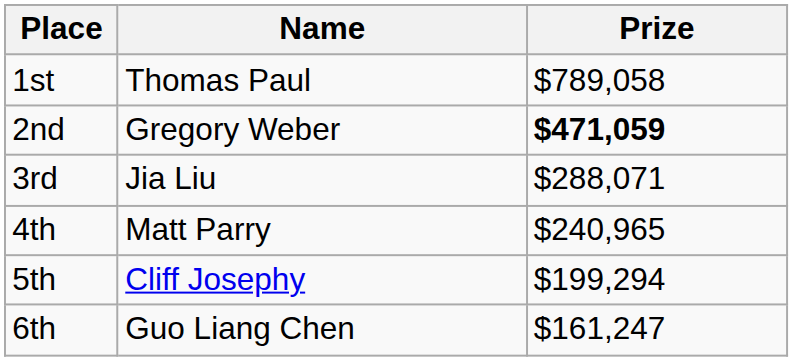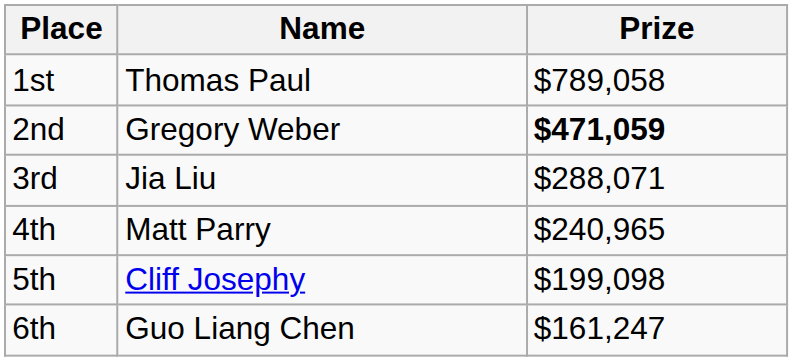 <table class="wikitable">
 <tr>
 <th style="width:50px;">Place</th>
 <th style="width:200px;">Name</th>
 <th style="width:125px;">Prize</th>
 </tr>
 <tr>
 <td>1st</td>
 <td> Thomas Paul</td>
 <td>$789,058</td>
 </tr>
 <tr>
 <td>2nd</td>
 <td> Gregory Weber</td>
 <td><strong>$471,059</strong></td>
 </tr>
 <tr>
 <td>3rd</td>
 <td> Jia Liu</td>
 <td>$288,071</td>
 </tr>
 <tr>
 <td>4th</td>
 <td> Matt Parry</td>
 <td>$240,965</td>
 </tr>
 <tr>
 <td>5th</td>
 <td> <a href='#'>Cliff Josephy</a></td>
-<td>$199,294</td>
+<td>$199,098</td>
 </tr>
 <tr>
 <td>6th</td>
 <td> Guo Liang Chen</td>
 <td>$161,247</td>
 </tr>
 </table>
